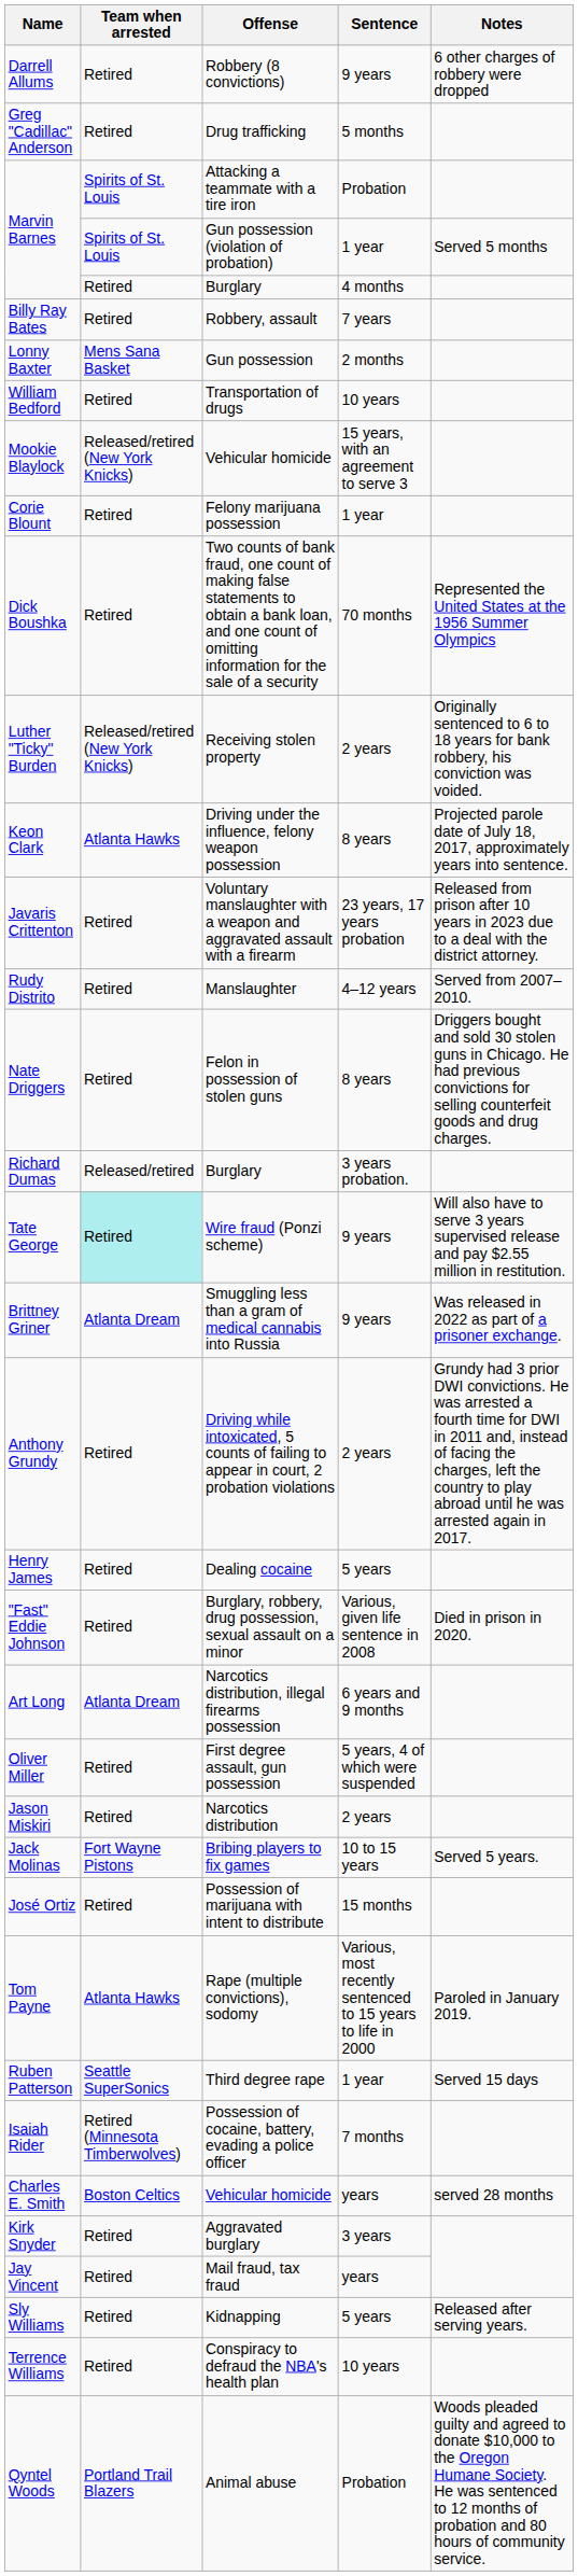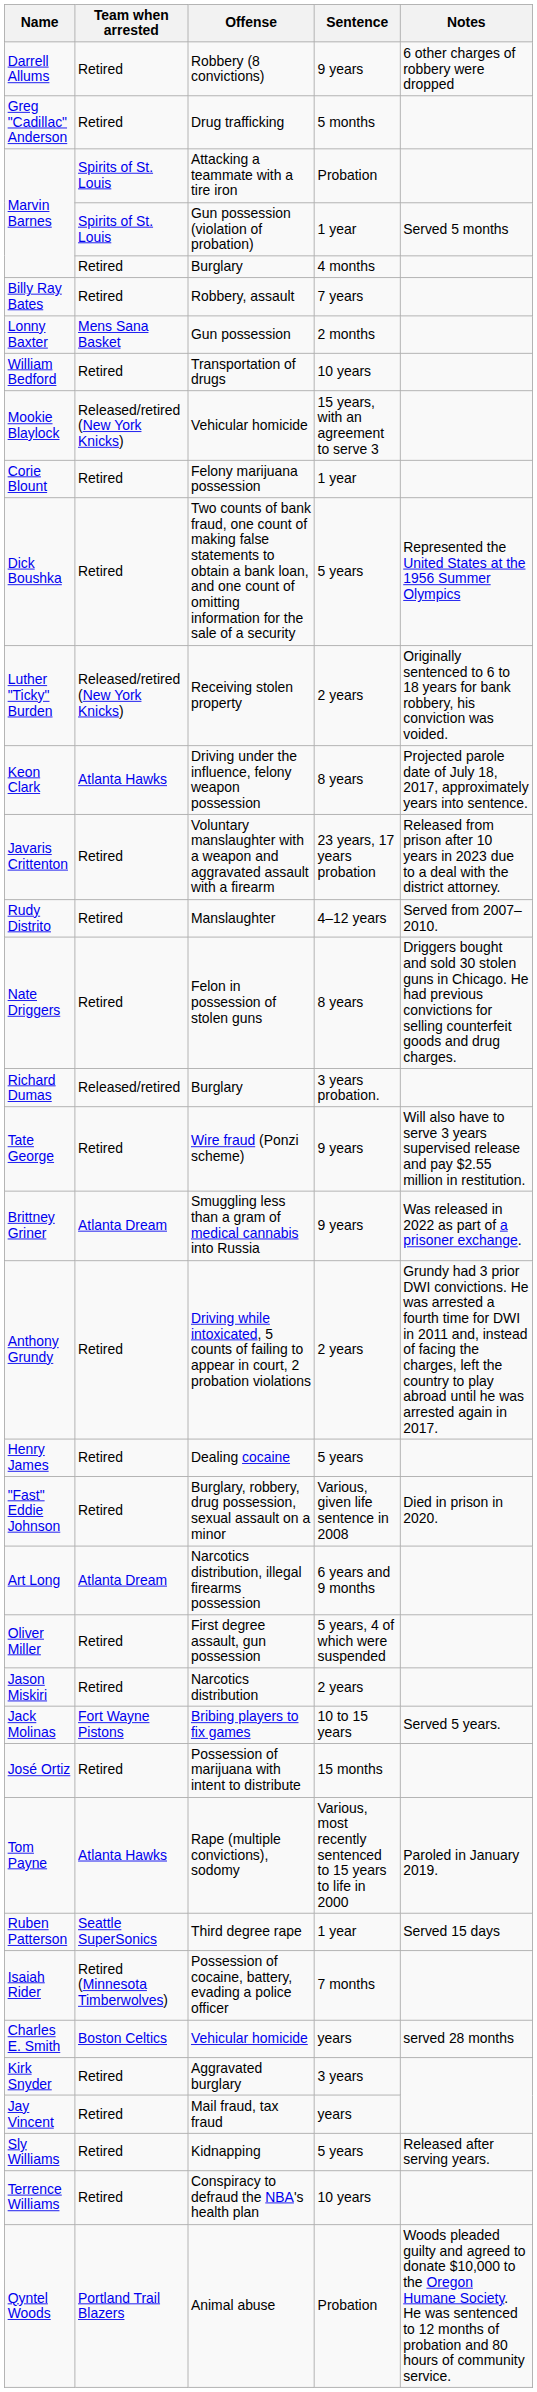 <table class="wikitable">
 <tr>
 <th>Name</th>
 <th>Team when arrested</th>
 <th>Offense</th>
 <th>Sentence</th>
 <th>Notes</th>
 </tr>
 <tr>
 <td><a href='#'>Darrell Allums</a></td>
 <td>Retired</td>
 <td>Robbery (8 convictions)</td>
 <td>9 years</td>
 <td>6 other charges of robbery were dropped</td>
 </tr>
 <tr>
 <td><a href='#'>Greg "Cadillac" Anderson</a></td>
 <td>Retired</td>
 <td>Drug trafficking</td>
 <td>5 months</td>
 </tr>
 <tr>
 <td rowspan="3"><a href='#'>Marvin Barnes</a></td>
 <td><a href='#'>Spirits of St. Louis</a></td>
 <td>Attacking a teammate with a tire iron</td>
 <td>Probation</td>
 <td></td>
 </tr>
 <tr>
 <td><a href='#'>Spirits of St. Louis</a></td>
 <td>Gun possession (violation of probation)</td>
 <td>1 year</td>
 <td>Served 5 months</td>
 </tr>
 <tr>
 <td>Retired</td>
 <td>Burglary</td>
 <td>4 months</td>
 </tr>
 <tr>
 <td><a href='#'>Billy Ray Bates</a></td>
 <td>Retired</td>
 <td>Robbery, assault</td>
 <td>7 years</td>
 <td></td>
 </tr>
 <tr>
 <td><a href='#'>Lonny Baxter</a></td>
 <td><a href='#'>Mens Sana Basket</a></td>
 <td>Gun possession</td>
 <td>2 months</td>
 <td></td>
 </tr>
 <tr>
 <td><a href='#'>William Bedford</a></td>
 <td>Retired</td>
 <td>Transportation of drugs</td>
 <td>10 years</td>
 </tr>
 <tr>
 <td><a href='#'>Mookie Blaylock</a></td>
 <td>Released/retired (<a href='#'>New York Knicks</a>)</td>
 <td>Vehicular homicide</td>
 <td>15 years, with an agreement to serve 3</td>
 <td></td>
 </tr>
 <tr>
 <td><a href='#'>Corie Blount</a></td>
 <td>Retired</td>
 <td>Felony marijuana possession</td>
 <td>1 year</td>
 <td></td>
 </tr>
 <tr>
 <td><a href='#'>Dick Boushka</a></td>
 <td>Retired</td>
 <td>Two counts of bank fraud, one count of making false statements to obtain a bank loan, and one count of omitting information for the sale of a security</td>
-<td>70 months</td>
+<td>5 years</td>
 <td>Represented the <a href='#'>United States at the 1956 Summer Olympics</a></td>
 </tr>
 <tr>
 <td><a href='#'>Luther "Ticky" Burden</a></td>
 <td>Released/retired (<a href='#'>New York Knicks</a>)</td>
 <td>Receiving stolen property</td>
 <td>2 years</td>
 <td>Originally sentenced to 6 to 18 years for bank robbery, his conviction was voided.</td>
 </tr>
 <tr>
 <td><a href='#'>Keon Clark</a></td>
 <td><a href='#'>Atlanta Hawks</a></td>
 <td>Driving under the influence, felony weapon possession</td>
 <td>8 years</td>
 <td>Projected parole date of July 18, 2017, approximately  years into sentence.<br></td>
 </tr>
 <tr>
 <td><a href='#'>Javaris Crittenton</a></td>
 <td>Retired</td>
 <td>Voluntary manslaughter with a weapon and aggravated assault with a firearm</td>
 <td>23 years, 17 years probation</td>
 <td>Released from prison after 10 years in 2023 due to a deal with the district attorney.</td>
 </tr>
 <tr>
 <td><a href='#'>Rudy Distrito</a></td>
 <td>Retired</td>
 <td>Manslaughter</td>
 <td>4–12 years</td>
 <td>Served from 2007–2010.</td>
 </tr>
 <tr>
 <td><a href='#'>Nate Driggers</a></td>
 <td>Retired</td>
 <td>Felon in possession of stolen guns</td>
 <td>8 years</td>
 <td>Driggers bought and sold 30 stolen guns in Chicago. He had previous convictions for selling counterfeit goods and drug charges.</td>
 </tr>
 <tr>
 <td><a href='#'>Richard Dumas</a></td>
 <td>Released/retired</td>
 <td>Burglary</td>
 <td>3 years probation.</td>
 <td></td>
 </tr>
 <tr>
 <td><a href='#'>Tate George</a></td>
-<td style="background: paleturquoise;">Retired</td>
+<td>Retired</td>
 <td><a href='#'>Wire fraud</a> (Ponzi scheme)</td>
 <td>9 years</td>
 <td>Will also have to serve 3 years supervised release and pay $2.55 million in restitution.</td>
 </tr>
 <tr>
 <td><a href='#'>Brittney Griner</a></td>
 <td><a href='#'>Atlanta Dream</a></td>
 <td>Smuggling less than a gram of <a href='#'>medical cannabis</a> into Russia</td>
 <td>9 years</td>
 <td>Was released in 2022 as part of <a href='#'>a prisoner exchange</a>.</td>
 </tr>
 <tr>
 <td><a href='#'>Anthony Grundy</a></td>
 <td>Retired</td>
 <td><a href='#'>Driving while intoxicated</a>, 5 counts of failing to appear in court, 2 probation violations</td>
 <td>2 years</td>
 <td>Grundy had 3 prior DWI convictions. He was arrested a fourth time for DWI in 2011 and, instead of facing the charges, left the country to play abroad until he was arrested again in 2017.</td>
 </tr>
 <tr>
 <td><a href='#'>Henry James</a></td>
 <td>Retired</td>
 <td>Dealing <a href='#'>cocaine</a></td>
 <td>5 years</td>
 <td></td>
 </tr>
 <tr>
 <td><a href='#'>"Fast" Eddie Johnson</a></td>
 <td>Retired</td>
 <td>Burglary, robbery, drug possession, sexual assault on a minor</td>
 <td>Various, given life sentence in 2008</td>
 <td>Died in prison in 2020.</td>
 </tr>
 <tr>
 <td><a href='#'>Art Long</a></td>
 <td><a href='#'>Atlanta Dream</a></td>
 <td>Narcotics distribution, illegal firearms possession</td>
 <td>6 years and 9 months</td>
 <td></td>
 </tr>
 <tr>
 <td><a href='#'>Oliver Miller</a></td>
 <td>Retired</td>
 <td>First degree assault, gun possession</td>
 <td>5 years, 4 of which were suspended</td>
 <td></td>
 </tr>
 <tr>
 <td><a href='#'>Jason Miskiri</a></td>
 <td>Retired</td>
 <td>Narcotics distribution</td>
 <td>2 years</td>
 <td></td>
 </tr>
 <tr>
 <td><a href='#'>Jack Molinas</a></td>
 <td><a href='#'>Fort Wayne Pistons</a></td>
 <td><a href='#'>Bribing players to fix games</a></td>
 <td>10 to 15 years</td>
 <td>Served 5 years.</td>
 </tr>
 <tr>
 <td><a href='#'>José Ortiz</a></td>
 <td>Retired</td>
 <td>Possession of marijuana with intent to distribute</td>
 <td>15 months</td>
 <td></td>
 </tr>
 <tr>
 <td><a href='#'>Tom Payne</a></td>
 <td><a href='#'>Atlanta Hawks</a></td>
 <td>Rape (multiple convictions), sodomy</td>
 <td>Various, most recently sentenced to 15 years to life in 2000</td>
 <td><br>Paroled in January 2019.</td>
 </tr>
 <tr>
 <td><a href='#'>Ruben Patterson</a></td>
 <td><a href='#'>Seattle SuperSonics</a></td>
 <td>Third degree rape</td>
 <td>1 year</td>
 <td>Served 15 days</td>
 </tr>
 <tr>
 <td><a href='#'>Isaiah Rider</a></td>
 <td>Retired (<a href='#'>Minnesota Timberwolves</a>)</td>
 <td>Possession of cocaine, battery, evading a police officer</td>
 <td>7 months</td>
 <td></td>
 </tr>
 <tr>
 <td><a href='#'>Charles E. Smith</a></td>
 <td><a href='#'>Boston Celtics</a></td>
 <td><a href='#'>Vehicular homicide</a></td>
 <td> years</td>
 <td>served 28 months</td>
 </tr>
 <tr>
 <td><a href='#'>Kirk Snyder</a></td>
 <td>Retired</td>
 <td>Aggravated burglary</td>
 <td>3 years</td>
 </tr>
 <tr>
 <td><a href='#'>Jay Vincent</a></td>
 <td>Retired</td>
 <td>Mail fraud, tax fraud</td>
 <td> years</td>
 </tr>
 <tr>
 <td><a href='#'>Sly Williams</a></td>
 <td>Retired</td>
 <td>Kidnapping</td>
 <td>5 years</td>
 <td>Released after serving  years.</td>
 </tr>
 <tr>
 <td><a href='#'>Terrence Williams</a></td>
 <td>Retired</td>
 <td>Conspiracy to defraud the <a href='#'>NBA</a>'s health plan</td>
 <td>10 years</td>
 <td></td>
 </tr>
 <tr>
 <td><a href='#'>Qyntel Woods</a></td>
 <td><a href='#'>Portland Trail Blazers</a></td>
 <td>Animal abuse</td>
 <td>Probation</td>
 <td>Woods pleaded guilty and agreed to donate $10,000 to the <a href='#'>Oregon Humane Society</a>. He was sentenced to 12 months of probation and 80 hours of community service.</td>
 </tr>
 </table>
